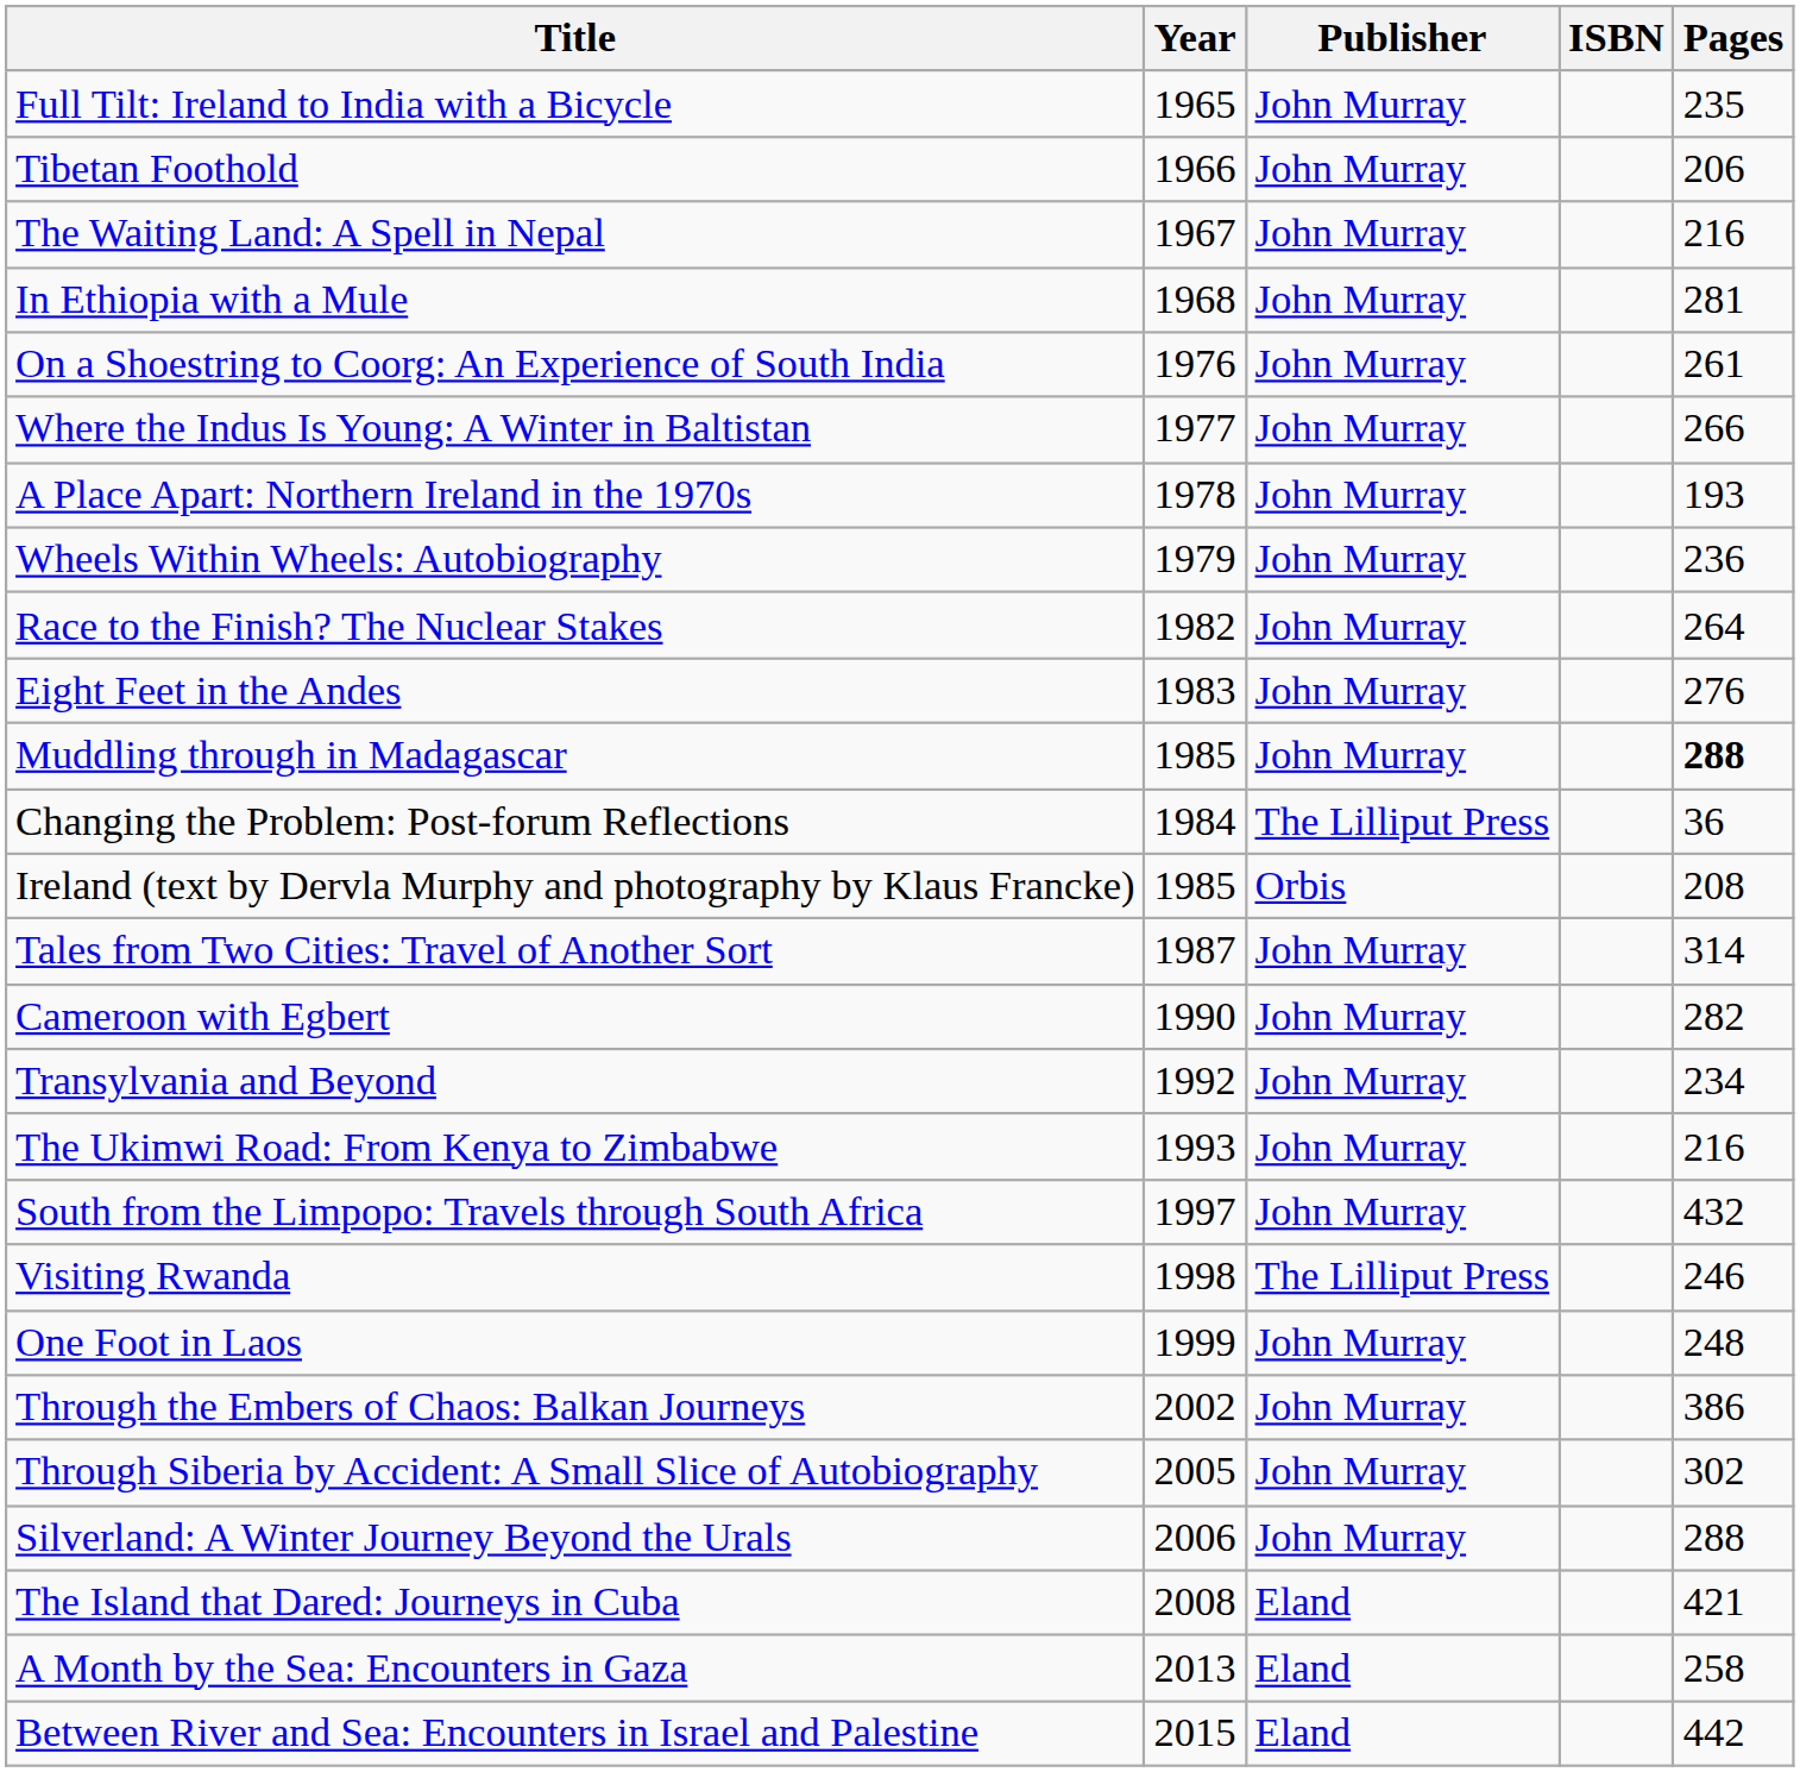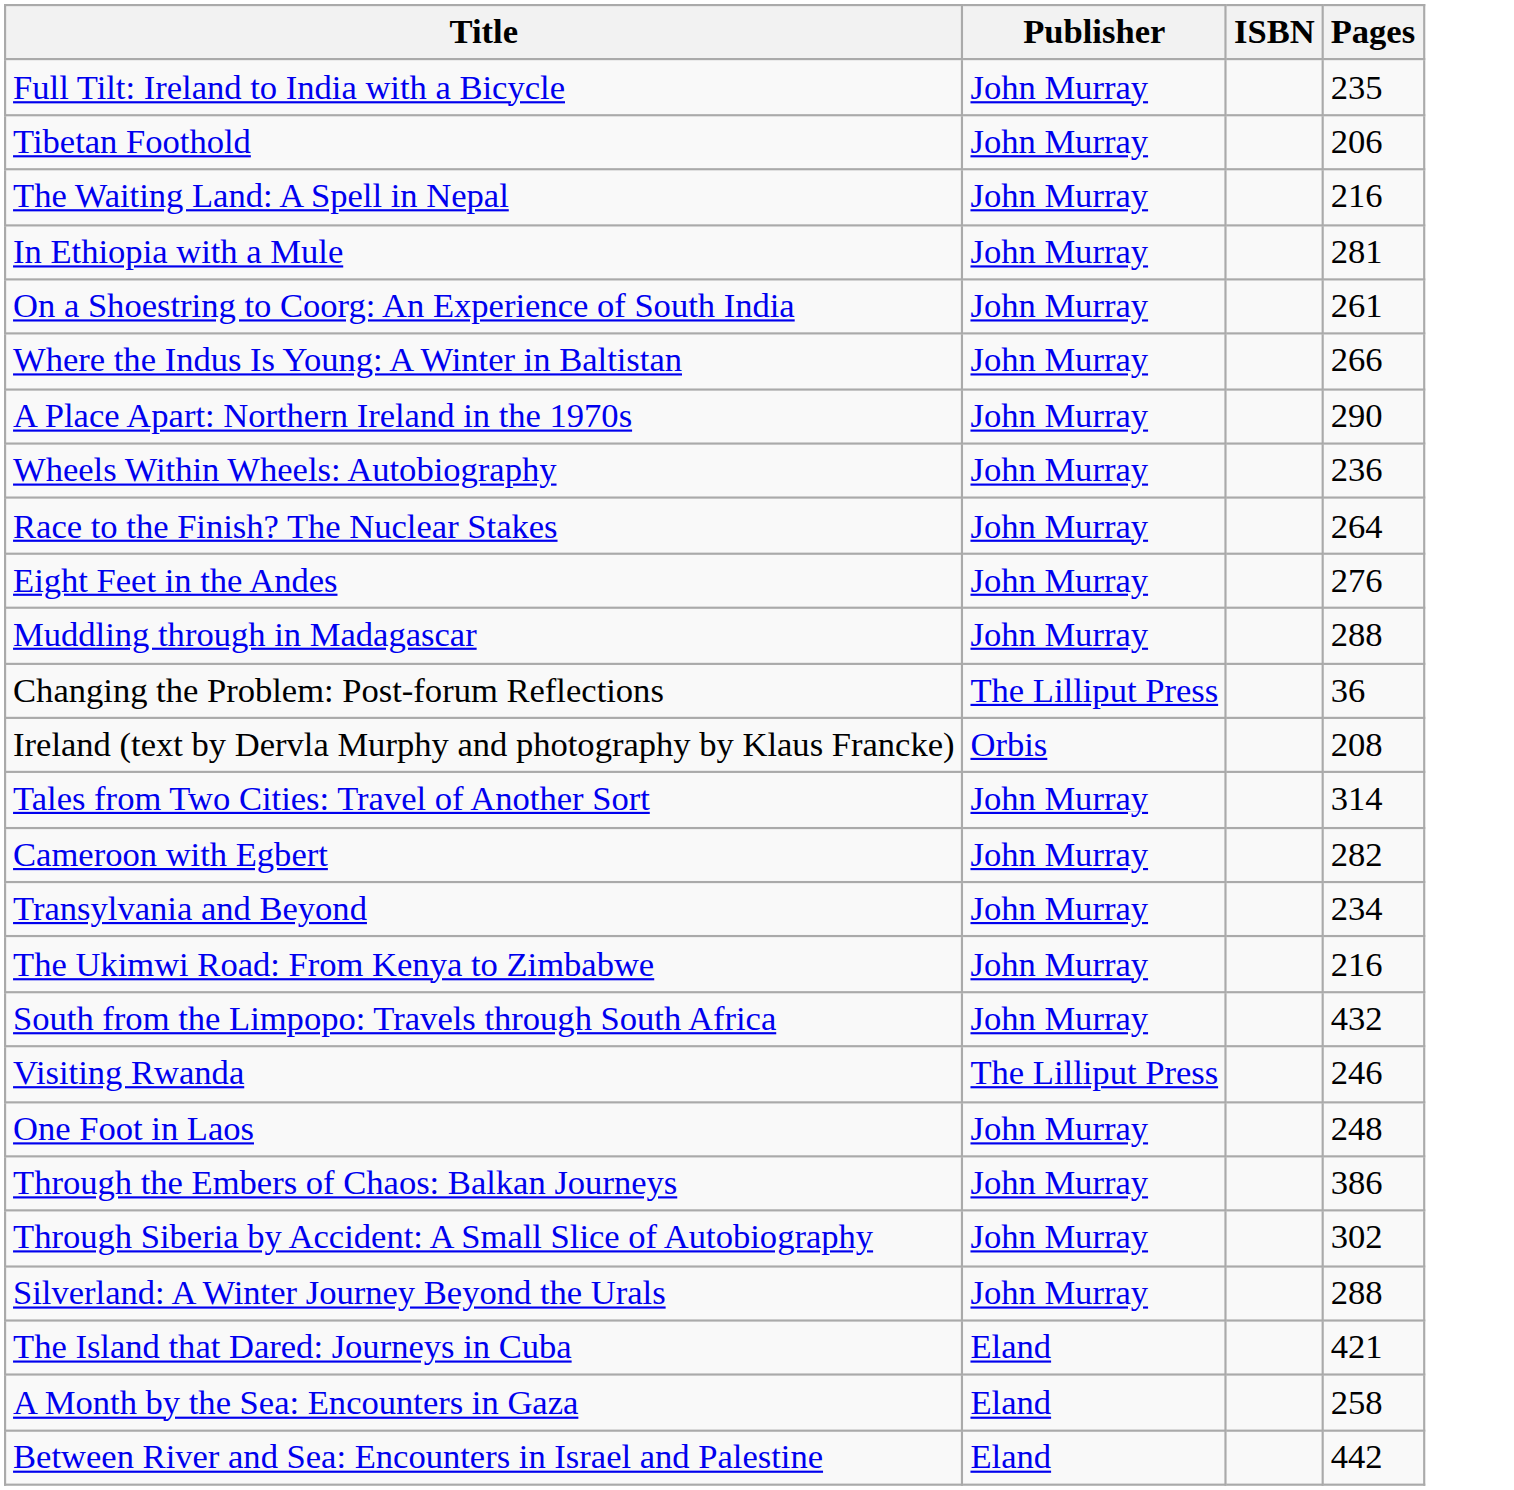 <table class="wikitable sortable">
 <tr>
 <th>Title</th>
-<th>Year</th>
 <th>Publisher</th>
 <th>ISBN</th>
 <th>Pages</th>
 </tr>
 <tr>
 <td><a href='#'>Full Tilt: Ireland to India with a Bicycle</a></td>
-<td>1965</td>
 <td><a href='#'>John Murray</a></td>
 <td></td>
 <td>235</td>
 </tr>
 <tr>
 <td><a href='#'>Tibetan Foothold</a></td>
-<td>1966</td>
 <td><a href='#'>John Murray</a></td>
 <td></td>
 <td>206</td>
 </tr>
 <tr>
 <td><a href='#'>The Waiting Land: A Spell in Nepal</a></td>
-<td>1967</td>
 <td><a href='#'>John Murray</a></td>
 <td></td>
 <td>216</td>
 </tr>
 <tr>
 <td><a href='#'>In Ethiopia with a Mule</a></td>
-<td>1968</td>
 <td><a href='#'>John Murray</a></td>
 <td></td>
 <td>281</td>
 </tr>
 <tr>
 <td><a href='#'>On a Shoestring to Coorg: An Experience of South India</a></td>
-<td>1976</td>
 <td><a href='#'>John Murray</a></td>
 <td></td>
 <td>261</td>
 </tr>
 <tr>
 <td><a href='#'>Where the Indus Is Young: A Winter in Baltistan</a></td>
-<td>1977</td>
 <td><a href='#'>John Murray</a></td>
 <td></td>
 <td>266</td>
 </tr>
 <tr>
 <td><a href='#'>A Place Apart: Northern Ireland in the 1970s</a></td>
-<td>1978</td>
 <td><a href='#'>John Murray</a></td>
 <td></td>
-<td>193</td>
+<td>290</td>
 </tr>
 <tr>
 <td><a href='#'>Wheels Within Wheels: Autobiography</a></td>
-<td>1979</td>
 <td><a href='#'>John Murray</a></td>
 <td></td>
 <td>236</td>
 </tr>
 <tr>
 <td><a href='#'>Race to the Finish? The Nuclear Stakes</a></td>
-<td>1982</td>
 <td><a href='#'>John Murray</a></td>
 <td></td>
 <td>264</td>
 </tr>
 <tr>
 <td><a href='#'>Eight Feet in the Andes</a></td>
-<td>1983</td>
 <td><a href='#'>John Murray</a></td>
 <td></td>
 <td>276</td>
 </tr>
 <tr>
 <td><a href='#'>Muddling through in Madagascar</a></td>
-<td>1985</td>
 <td><a href='#'>John Murray</a></td>
 <td></td>
-<td><strong>288</strong></td>
+<td>288</td>
 </tr>
 <tr>
 <td>Changing the Problem: Post-forum Reflections</td>
-<td>1984</td>
 <td><a href='#'>The Lilliput Press</a></td>
 <td></td>
 <td>36</td>
 </tr>
 <tr>
 <td>Ireland (text by Dervla Murphy and photography by Klaus Francke)</td>
-<td>1985</td>
 <td><a href='#'>Orbis</a></td>
 <td></td>
 <td>208</td>
 </tr>
 <tr>
 <td><a href='#'>Tales from Two Cities: Travel of Another Sort</a></td>
-<td>1987</td>
 <td><a href='#'>John Murray</a></td>
 <td></td>
 <td>314</td>
 </tr>
 <tr>
 <td><a href='#'>Cameroon with Egbert</a></td>
-<td>1990</td>
 <td><a href='#'>John Murray</a></td>
 <td></td>
 <td>282</td>
 </tr>
 <tr>
 <td><a href='#'>Transylvania and Beyond</a></td>
-<td>1992</td>
 <td><a href='#'>John Murray</a></td>
 <td></td>
 <td>234</td>
 </tr>
 <tr>
 <td><a href='#'>The Ukimwi Road: From Kenya to Zimbabwe</a></td>
-<td>1993</td>
 <td><a href='#'>John Murray</a></td>
 <td></td>
 <td>216</td>
 </tr>
 <tr>
 <td><a href='#'>South from the Limpopo: Travels through South Africa</a></td>
-<td>1997</td>
 <td><a href='#'>John Murray</a></td>
 <td></td>
 <td>432</td>
 </tr>
 <tr>
 <td><a href='#'>Visiting Rwanda</a></td>
-<td>1998</td>
 <td><a href='#'>The Lilliput Press</a></td>
 <td></td>
 <td>246</td>
 </tr>
 <tr>
 <td><a href='#'>One Foot in Laos</a></td>
-<td>1999</td>
 <td><a href='#'>John Murray</a></td>
 <td></td>
 <td>248</td>
 </tr>
 <tr>
 <td><a href='#'>Through the Embers of Chaos: Balkan Journeys</a></td>
-<td>2002</td>
 <td><a href='#'>John Murray</a></td>
 <td></td>
 <td>386</td>
 </tr>
 <tr>
 <td><a href='#'>Through Siberia by Accident: A Small Slice of Autobiography</a></td>
-<td>2005</td>
 <td><a href='#'>John Murray</a></td>
 <td></td>
 <td>302</td>
 </tr>
 <tr>
 <td><a href='#'>Silverland: A Winter Journey Beyond the Urals</a></td>
-<td>2006</td>
 <td><a href='#'>John Murray</a></td>
 <td></td>
 <td>288</td>
 </tr>
 <tr>
 <td><a href='#'>The Island that Dared: Journeys in Cuba</a></td>
-<td>2008</td>
 <td><a href='#'>Eland</a></td>
 <td></td>
 <td>421</td>
 </tr>
 <tr>
 <td><a href='#'>A Month by the Sea: Encounters in Gaza</a></td>
-<td>2013</td>
 <td><a href='#'>Eland</a></td>
 <td></td>
 <td>258</td>
 </tr>
 <tr>
 <td><a href='#'>Between River and Sea: Encounters in Israel and Palestine</a></td>
-<td>2015</td>
 <td><a href='#'>Eland</a></td>
 <td></td>
 <td>442</td>
 </tr>
 </table>
